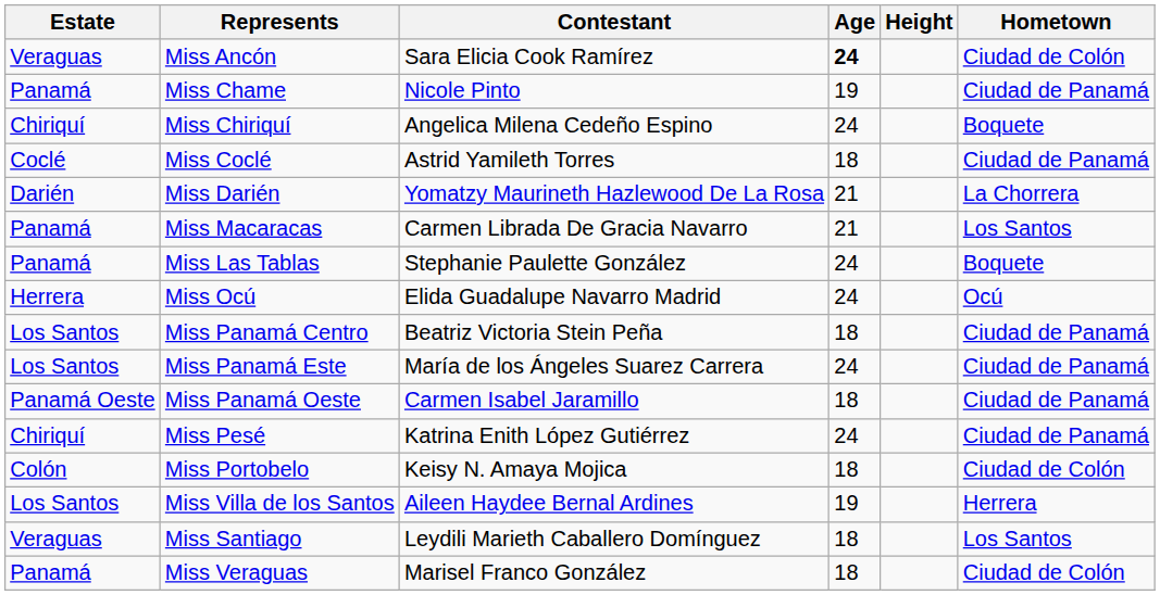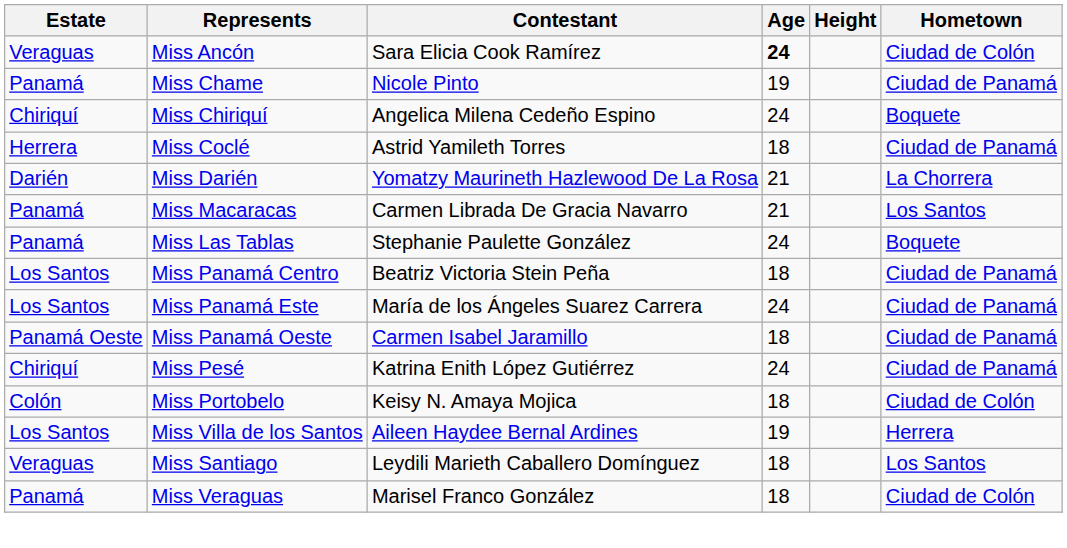 <table class="sortable wikitable">
 <tr>
 <th>Estate</th>
 <th>Represents</th>
 <th>Contestant</th>
 <th>Age</th>
 <th>Height</th>
 <th>Hometown</th>
 </tr>
 <tr>
 <td><a href='#'>Veraguas</a></td>
 <td><a href='#'>Miss Ancón</a></td>
 <td>Sara Elicia Cook Ramírez</td>
 <td><strong>24</strong></td>
 <td></td>
 <td><a href='#'>Ciudad de Colón</a></td>
 </tr>
 <tr>
 <td><a href='#'>Panamá</a></td>
 <td><a href='#'>Miss Chame</a></td>
 <td><a href='#'>Nicole Pinto</a></td>
 <td>19</td>
 <td></td>
 <td><a href='#'>Ciudad de Panamá</a></td>
 </tr>
 <tr>
 <td><a href='#'>Chiriquí</a></td>
 <td><a href='#'>Miss Chiriquí</a></td>
 <td>Angelica Milena Cedeño Espino</td>
 <td>24</td>
 <td></td>
 <td><a href='#'>Boquete</a></td>
 </tr>
 <tr>
-<td><a href='#'>Coclé</a></td>
+<td><a href='#'>Herrera</a></td>
 <td><a href='#'>Miss Coclé</a></td>
 <td>Astrid Yamileth Torres</td>
 <td>18</td>
 <td></td>
 <td><a href='#'>Ciudad de Panamá</a></td>
 </tr>
 <tr>
 <td><a href='#'>Darién</a></td>
 <td><a href='#'>Miss Darién</a></td>
 <td><a href='#'>Yomatzy Maurineth Hazlewood De La Rosa</a></td>
 <td>21</td>
 <td></td>
 <td><a href='#'>La Chorrera</a></td>
 </tr>
 <tr>
 <td><a href='#'>Panamá</a></td>
 <td><a href='#'>Miss Macaracas</a></td>
 <td>Carmen Librada De Gracia Navarro</td>
 <td>21</td>
 <td></td>
 <td><a href='#'>Los Santos</a></td>
 </tr>
 <tr>
 <td><a href='#'>Panamá</a></td>
 <td><a href='#'>Miss Las Tablas</a></td>
 <td>Stephanie Paulette González</td>
 <td>24</td>
 <td></td>
 <td><a href='#'>Boquete</a></td>
-</tr>
-<tr>
-<td><a href='#'>Herrera</a></td>
-<td><a href='#'>Miss Ocú</a></td>
-<td>Elida Guadalupe Navarro Madrid</td>
-<td>24</td>
-<td></td>
-<td><a href='#'>Ocú</a></td>
 </tr>
 <tr>
 <td><a href='#'>Los Santos</a></td>
 <td><a href='#'>Miss Panamá Centro</a></td>
 <td>Beatriz Victoria Stein Peña</td>
 <td>18</td>
 <td></td>
 <td><a href='#'>Ciudad de Panamá</a></td>
 </tr>
 <tr>
 <td><a href='#'>Los Santos</a></td>
 <td><a href='#'>Miss Panamá Este</a></td>
 <td>María de los Ángeles Suarez Carrera</td>
 <td>24</td>
 <td></td>
 <td><a href='#'>Ciudad de Panamá</a></td>
 </tr>
 <tr>
 <td><a href='#'>Panamá Oeste</a></td>
 <td><a href='#'>Miss Panamá Oeste</a></td>
 <td><a href='#'>Carmen Isabel Jaramillo</a></td>
 <td>18</td>
 <td></td>
 <td><a href='#'>Ciudad de Panamá</a></td>
 </tr>
 <tr>
 <td><a href='#'>Chiriquí</a></td>
 <td><a href='#'>Miss Pesé</a></td>
 <td>Katrina Enith López Gutiérrez</td>
 <td>24</td>
 <td></td>
 <td><a href='#'>Ciudad de Panamá</a></td>
 </tr>
 <tr>
 <td><a href='#'>Colón</a></td>
 <td><a href='#'>Miss Portobelo</a></td>
 <td>Keisy N. Amaya Mojica</td>
 <td>18</td>
 <td></td>
 <td><a href='#'>Ciudad de Colón</a></td>
 </tr>
 <tr>
 <td><a href='#'>Los Santos</a></td>
 <td><a href='#'>Miss Villa de los Santos</a></td>
 <td><a href='#'>Aileen Haydee Bernal Ardines</a></td>
 <td>19</td>
 <td></td>
 <td><a href='#'>Herrera</a></td>
 </tr>
 <tr>
 <td><a href='#'>Veraguas</a></td>
 <td><a href='#'>Miss Santiago</a></td>
 <td>Leydili Marieth Caballero Domínguez</td>
 <td>18</td>
 <td></td>
 <td><a href='#'>Los Santos</a></td>
 </tr>
 <tr>
 <td><a href='#'>Panamá</a></td>
 <td><a href='#'>Miss Veraguas</a></td>
 <td>Marisel Franco González</td>
 <td>18</td>
 <td></td>
 <td><a href='#'>Ciudad de Colón</a></td>
 </tr>
 </table>
